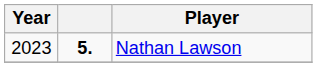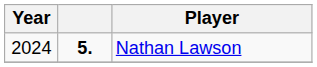 <table class="wikitable">
 <tr>
 <th width=40>Year</th>
 <th width=40></th>
 <th width=170>Player</th>
 </tr>
 <tr>
-<td align=center>2023</td>
+<td align=center>2024</td>
 <td align=center><strong>5.</strong></td>
 <td><a href='#'>Nathan Lawson</a></td>
 </tr>
 <tr>
 </tr>
 </table>
